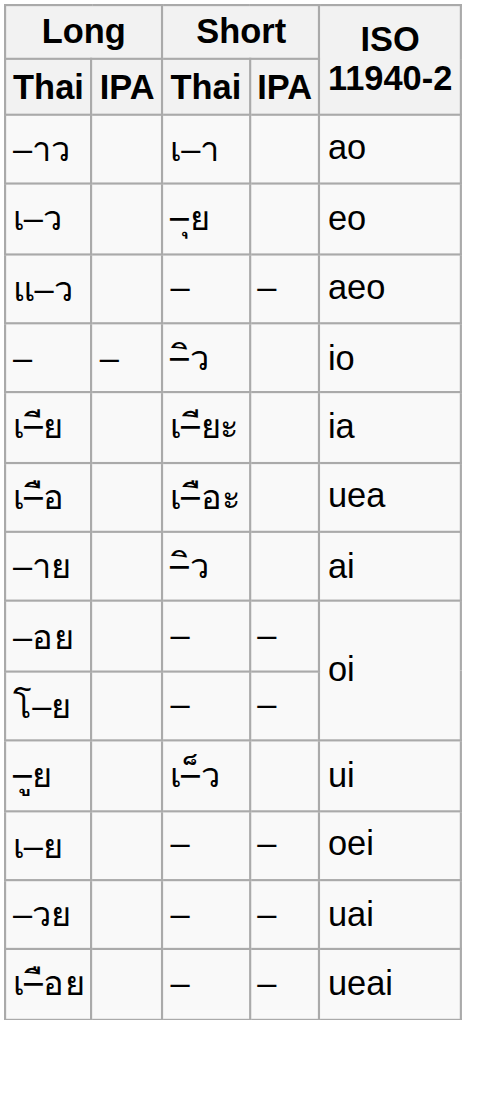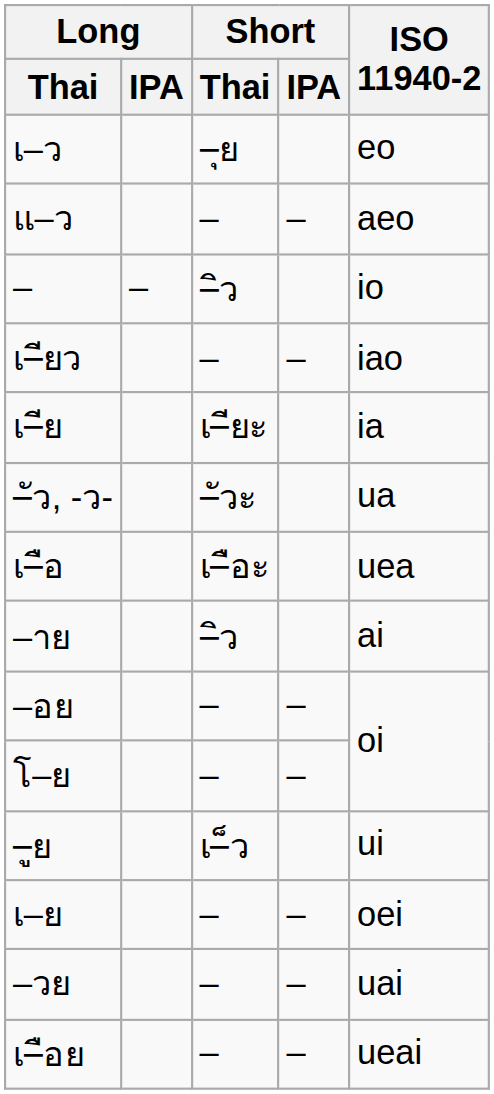 <table class="wikitable">
 <tr>
 <th colspan="2">Long</th>
 <th colspan="2">Short</th>
 <th rowspan="2">ISO<br>11940-2</th>
 </tr>
 <tr>
 <th>Thai</th>
 <th>IPA</th>
 <th>Thai</th>
 <th>IPA</th>
-</tr>
-<tr>
-<td>–าว</td>
-<td></td>
-<td>เ–า</td>
-<td></td>
-<td>ao</td>
 </tr>
 <tr>
 <td>เ–ว</td>
 <td></td>
 <td>–ุย</td>
 <td></td>
 <td>eo</td>
 </tr>
 <tr>
 <td>แ–ว</td>
 <td></td>
 <td>–</td>
 <td>–</td>
 <td>aeo</td>
 </tr>
 <tr>
 <td>–</td>
 <td>–</td>
 <td>–ิว</td>
 <td></td>
 <td>io</td>
 </tr>
 <tr>
+<td>เ–ียว</td>
+<td></td>
+<td>–</td>
+<td>–</td>
+<td>iao</td>
+</tr>
+<tr>
 <td>เ–ีย</td>
 <td></td>
 <td>เ–ียะ</td>
 <td></td>
 <td>ia</td>
+</tr>
+<tr>
+<td>–ัว, -ว-</td>
+<td></td>
+<td>–ัวะ</td>
+<td></td>
+<td>ua</td>
 </tr>
 <tr>
 <td>เ–ือ</td>
 <td></td>
 <td>เ–ือะ</td>
 <td></td>
 <td>uea</td>
 </tr>
 <tr>
 <td>–าย</td>
 <td></td>
 <td>–ิว</td>
 <td></td>
 <td>ai</td>
 </tr>
 <tr>
 <td>–อย</td>
 <td></td>
 <td>–</td>
 <td>–</td>
 <td rowspan="2">oi</td>
 </tr>
 <tr>
 <td>โ–ย</td>
 <td></td>
 <td>–</td>
 <td>–</td>
 </tr>
 <tr>
 <td>–ูย</td>
 <td></td>
 <td>เ–็ว</td>
 <td></td>
 <td>ui</td>
 </tr>
 <tr>
 <td>เ–ย</td>
 <td></td>
 <td>–</td>
 <td>–</td>
 <td>oei</td>
 </tr>
 <tr>
 <td>–วย</td>
 <td></td>
 <td>–</td>
 <td>–</td>
 <td>uai</td>
 </tr>
 <tr>
 <td>เ–ือย</td>
 <td></td>
 <td>–</td>
 <td>–</td>
 <td>ueai</td>
 </tr>
 </table>
